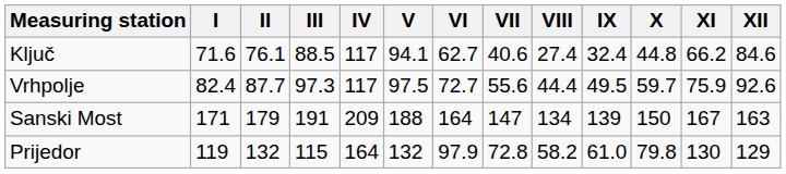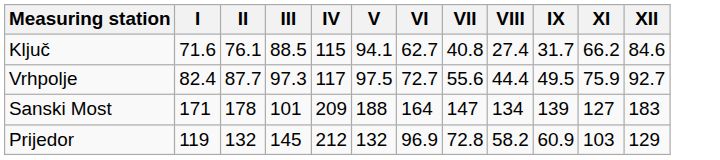 <table class="wikitable">
 <tr>
 <th>Measuring station</th>
 <th>I</th>
 <th>II</th>
 <th>III</th>
 <th>IV</th>
 <th>V</th>
 <th>VI</th>
 <th>VII</th>
 <th>VIII</th>
 <th>IX</th>
-<th>X</th>
 <th>XI</th>
 <th>XII</th>
 </tr>
 <tr>
 <td>Ključ</td>
 <td>71.6</td>
 <td>76.1</td>
 <td>88.5</td>
-<td>117</td>
+<td>115</td>
 <td>94.1</td>
 <td>62.7</td>
-<td>40.6</td>
+<td>40.8</td>
 <td>27.4</td>
-<td>32.4</td>
-<td>44.8</td>
+<td>31.7</td>
 <td>66.2</td>
 <td>84.6</td>
 </tr>
 <tr>
 <td>Vrhpolje</td>
 <td>82.4</td>
 <td>87.7</td>
 <td>97.3</td>
 <td>117</td>
 <td>97.5</td>
 <td>72.7</td>
 <td>55.6</td>
 <td>44.4</td>
 <td>49.5</td>
-<td>59.7</td>
 <td>75.9</td>
-<td>92.6</td>
+<td>92.7</td>
 </tr>
 <tr>
 <td>Sanski Most</td>
 <td>171</td>
-<td>179</td>
-<td>191</td>
+<td>178</td>
+<td>101</td>
 <td>209</td>
 <td>188</td>
 <td>164</td>
 <td>147</td>
 <td>134</td>
 <td>139</td>
-<td>150</td>
-<td>167</td>
-<td>163</td>
+<td>127</td>
+<td>183</td>
 </tr>
 <tr>
 <td>Prijedor</td>
 <td>119</td>
 <td>132</td>
-<td>115</td>
-<td>164</td>
+<td>145</td>
+<td>212</td>
 <td>132</td>
-<td>97.9</td>
+<td>96.9</td>
 <td>72.8</td>
 <td>58.2</td>
-<td>61.0</td>
-<td>79.8</td>
-<td>130</td>
+<td>60.9</td>
+<td>103</td>
 <td>129</td>
 </tr>
 </table>
